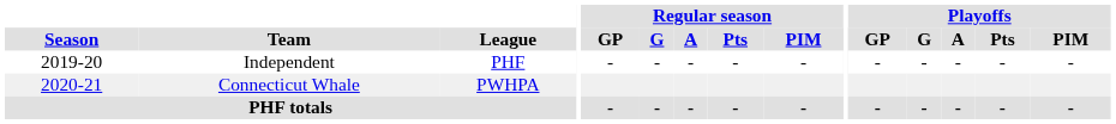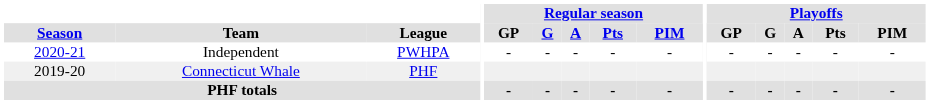 <table border="0" cellpadding="1" cellspacing="0" style="text-align:center; width:60em">
 <tr bgcolor="#e0e0e0">
 <th colspan="3" bgcolor="#ffffff"></th>
 <th rowspan="99" bgcolor="#ffffff"></th>
 <th colspan="5"><a href='#'>Regular season</a></th>
 <th rowspan="99" bgcolor="#ffffff"></th>
 <th colspan="5"><a href='#'>Playoffs</a></th>
 </tr>
 <tr bgcolor="#e0e0e0">
 <th><a href='#'>Season</a></th>
 <th>Team</th>
 <th>League</th>
 <th>GP</th>
 <th><a href='#'>G</a></th>
 <th><a href='#'>A</a></th>
 <th><a href='#'>Pts</a></th>
 <th><a href='#'>PIM</a></th>
 <th>GP</th>
 <th>G</th>
 <th>A</th>
 <th>Pts</th>
 <th>PIM</th>
 </tr>
 <tr>
-<td>2019-20</td>
+<td><a href='#'>2020-21</a></td>
 <td>Independent</td>
-<td><a href='#'>PHF</a></td>
+<td><a href='#'>PWHPA</a></td>
 <td>-</td>
 <td>-</td>
 <td>-</td>
 <td>-</td>
 <td>-</td>
 <td>-</td>
 <td>-</td>
 <td>-</td>
 <td>-</td>
 <td>-</td>
 </tr>
 <tr bgcolor="#f0f0f0">
-<td><a href='#'>2020-21</a></td>
+<td>2019-20</td>
 <td><a href='#'>Connecticut Whale</a></td>
-<td><a href='#'>PWHPA</a></td>
+<td><a href='#'>PHF</a></td>
 <td></td>
 <td></td>
 <td></td>
 <td></td>
 <td></td>
 <td></td>
 <td></td>
 <td></td>
 <td></td>
 <td></td>
 </tr>
 <tr bgcolor="#e0e0e0">
 <th colspan="3">PHF totals</th>
 <th>-</th>
 <th>-</th>
 <th>-</th>
 <th>-</th>
 <th>-</th>
 <th>-</th>
 <th>-</th>
 <th>-</th>
 <th>-</th>
 <th>-</th>
 </tr>
 </table>
